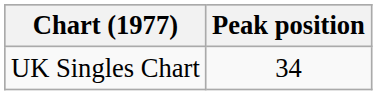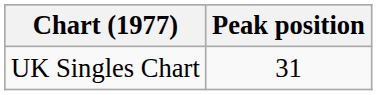 <table class="wikitable">
 <tr>
 <th>Chart (1977)</th>
 <th>Peak position</th>
 </tr>
 <tr>
 <td>UK Singles Chart</td>
-<td align="center">34</td>
+<td align="center">31</td>
 </tr>
 </table>
